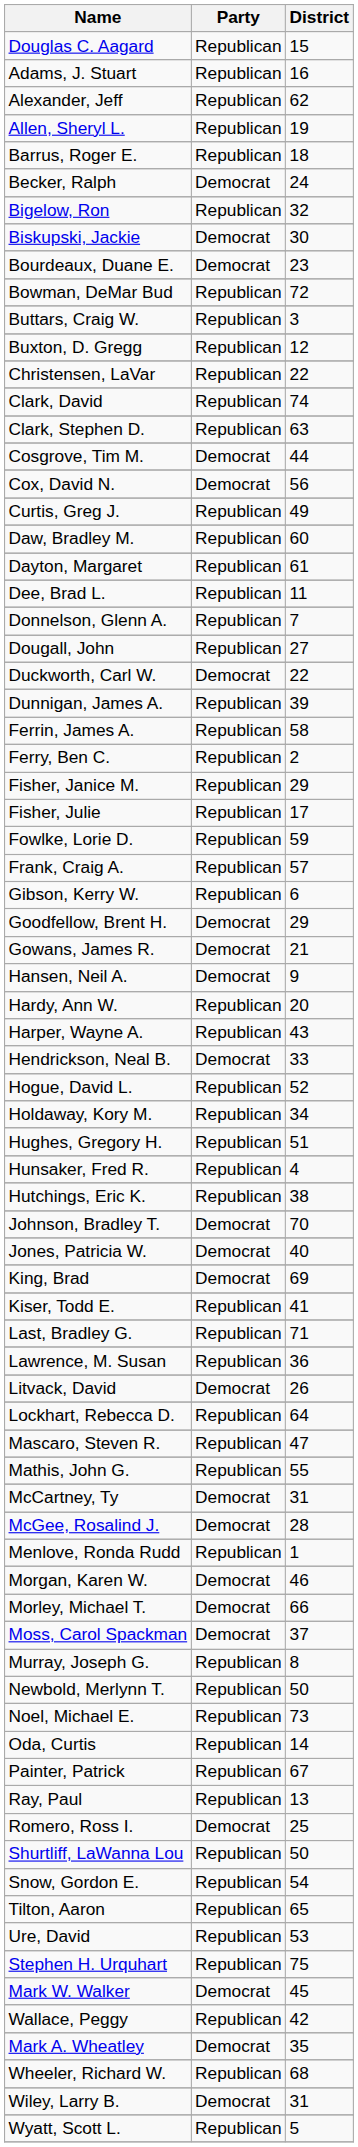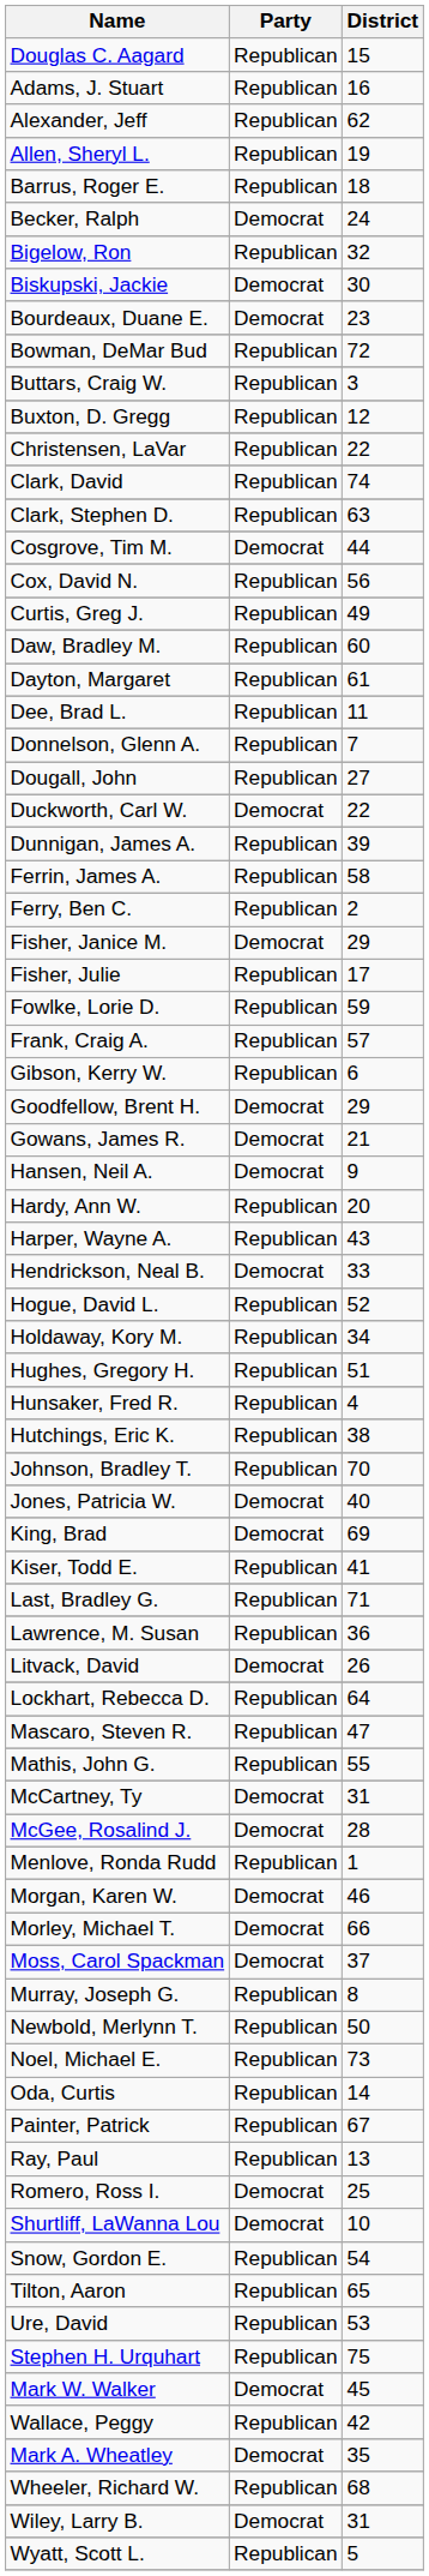 <table class="wikitable">
 <tr>
 <th>Name</th>
 <th>Party</th>
 <th>District</th>
 </tr>
 <tr>
 </tr>
 <tr>
 <td><a href='#'>Douglas C. Aagard</a></td>
 <td>Republican</td>
 <td>15</td>
 </tr>
 <tr>
 </tr>
 <tr>
 <td>Adams, J. Stuart</td>
 <td>Republican</td>
 <td>16</td>
 </tr>
 <tr>
 </tr>
 <tr>
 <td>Alexander, Jeff</td>
 <td>Republican</td>
 <td>62</td>
 </tr>
 <tr>
 </tr>
 <tr>
 <td><a href='#'>Allen, Sheryl L.</a></td>
 <td>Republican</td>
 <td>19</td>
 </tr>
 <tr>
 </tr>
 <tr>
 <td>Barrus, Roger E.</td>
 <td>Republican</td>
 <td>18</td>
 </tr>
 <tr>
 </tr>
 <tr>
 <td>Becker, Ralph</td>
 <td>Democrat</td>
 <td>24</td>
 </tr>
 <tr>
 </tr>
 <tr>
 <td><a href='#'>Bigelow, Ron</a></td>
 <td>Republican</td>
 <td>32</td>
 </tr>
 <tr>
 </tr>
 <tr>
 <td><a href='#'>Biskupski, Jackie</a></td>
 <td>Democrat</td>
 <td>30</td>
 </tr>
 <tr>
 </tr>
 <tr>
 <td>Bourdeaux, Duane E.</td>
 <td>Democrat</td>
 <td>23</td>
 </tr>
 <tr>
 </tr>
 <tr>
 <td>Bowman, DeMar Bud</td>
 <td>Republican</td>
 <td>72</td>
 </tr>
 <tr>
 </tr>
 <tr>
 <td>Buttars, Craig W.</td>
 <td>Republican</td>
 <td>3</td>
 </tr>
 <tr>
 </tr>
 <tr>
 <td>Buxton, D. Gregg</td>
 <td>Republican</td>
 <td>12</td>
 </tr>
 <tr>
 </tr>
 <tr>
 <td>Christensen, LaVar</td>
 <td>Republican</td>
 <td>22</td>
 </tr>
 <tr>
 </tr>
 <tr>
 <td>Clark, David</td>
 <td>Republican</td>
 <td>74</td>
 </tr>
 <tr>
 </tr>
 <tr>
 <td>Clark, Stephen D.</td>
 <td>Republican</td>
 <td>63</td>
 </tr>
 <tr>
 </tr>
 <tr>
 <td>Cosgrove, Tim M.</td>
 <td>Democrat</td>
 <td>44</td>
 </tr>
 <tr>
 </tr>
 <tr>
 <td>Cox, David N.</td>
-<td>Democrat</td>
+<td>Republican</td>
 <td>56</td>
 </tr>
 <tr>
 </tr>
 <tr>
 <td>Curtis, Greg J.</td>
 <td>Republican</td>
 <td>49</td>
 </tr>
 <tr>
 </tr>
 <tr>
 <td>Daw, Bradley M.</td>
 <td>Republican</td>
 <td>60</td>
 </tr>
 <tr>
 </tr>
 <tr>
 <td>Dayton, Margaret</td>
 <td>Republican</td>
 <td>61</td>
 </tr>
 <tr>
 </tr>
 <tr>
 <td>Dee, Brad L.</td>
 <td>Republican</td>
 <td>11</td>
 </tr>
 <tr>
 </tr>
 <tr>
 <td>Donnelson, Glenn A.</td>
 <td>Republican</td>
 <td>7</td>
 </tr>
 <tr>
 </tr>
 <tr>
 <td>Dougall, John</td>
 <td>Republican</td>
 <td>27</td>
 </tr>
 <tr>
 </tr>
 <tr>
 <td>Duckworth, Carl W.</td>
 <td>Democrat</td>
 <td>22</td>
 </tr>
 <tr>
 </tr>
 <tr>
 <td>Dunnigan, James A.</td>
 <td>Republican</td>
 <td>39</td>
 </tr>
 <tr>
 </tr>
 <tr>
 <td>Ferrin, James A.</td>
 <td>Republican</td>
 <td>58</td>
 </tr>
 <tr>
 </tr>
 <tr>
 <td>Ferry, Ben C.</td>
 <td>Republican</td>
 <td>2</td>
 </tr>
 <tr>
 </tr>
 <tr>
 <td>Fisher, Janice M.</td>
-<td>Republican</td>
+<td>Democrat</td>
 <td>29</td>
 </tr>
 <tr>
 </tr>
 <tr>
 <td>Fisher, Julie</td>
 <td>Republican</td>
 <td>17</td>
 </tr>
 <tr>
 </tr>
 <tr>
 <td>Fowlke, Lorie D.</td>
 <td>Republican</td>
 <td>59</td>
 </tr>
 <tr>
 </tr>
 <tr>
 <td>Frank, Craig A.</td>
 <td>Republican</td>
 <td>57</td>
 </tr>
 <tr>
 </tr>
 <tr>
 <td>Gibson, Kerry W.</td>
 <td>Republican</td>
 <td>6</td>
 </tr>
 <tr>
 </tr>
 <tr>
 <td>Goodfellow, Brent H.</td>
 <td>Democrat</td>
 <td>29</td>
 </tr>
 <tr>
 </tr>
 <tr>
 <td>Gowans, James R.</td>
 <td>Democrat</td>
 <td>21</td>
 </tr>
 <tr>
 </tr>
 <tr>
 <td>Hansen, Neil A.</td>
 <td>Democrat</td>
 <td>9</td>
 </tr>
 <tr>
 </tr>
 <tr>
 <td>Hardy, Ann W.</td>
 <td>Republican</td>
 <td>20</td>
 </tr>
 <tr>
 </tr>
 <tr>
 <td>Harper, Wayne A.</td>
 <td>Republican</td>
 <td>43</td>
 </tr>
 <tr>
 </tr>
 <tr>
 <td>Hendrickson, Neal B.</td>
 <td>Democrat</td>
 <td>33</td>
 </tr>
 <tr>
 </tr>
 <tr>
 <td>Hogue, David L.</td>
 <td>Republican</td>
 <td>52</td>
 </tr>
 <tr>
 </tr>
 <tr>
 <td>Holdaway, Kory M.</td>
 <td>Republican</td>
 <td>34</td>
 </tr>
 <tr>
 </tr>
 <tr>
 <td>Hughes, Gregory H.</td>
 <td>Republican</td>
 <td>51</td>
 </tr>
 <tr>
 </tr>
 <tr>
 <td>Hunsaker, Fred R.</td>
 <td>Republican</td>
 <td>4</td>
 </tr>
 <tr>
 </tr>
 <tr>
 <td>Hutchings, Eric K.</td>
 <td>Republican</td>
 <td>38</td>
 </tr>
 <tr>
 </tr>
 <tr>
 <td>Johnson, Bradley T.</td>
-<td>Democrat</td>
+<td>Republican</td>
 <td>70</td>
 </tr>
 <tr>
 </tr>
 <tr>
 <td>Jones, Patricia W.</td>
 <td>Democrat</td>
 <td>40</td>
 </tr>
 <tr>
 </tr>
 <tr>
 <td>King, Brad</td>
 <td>Democrat</td>
 <td>69</td>
 </tr>
 <tr>
 </tr>
 <tr>
 <td>Kiser, Todd E.</td>
 <td>Republican</td>
 <td>41</td>
 </tr>
 <tr>
 </tr>
 <tr>
 <td>Last, Bradley G.</td>
 <td>Republican</td>
 <td>71</td>
 </tr>
 <tr>
 </tr>
 <tr>
 <td>Lawrence, M. Susan</td>
 <td>Republican</td>
 <td>36</td>
 </tr>
 <tr>
 </tr>
 <tr>
 <td>Litvack, David</td>
 <td>Democrat</td>
 <td>26</td>
 </tr>
 <tr>
 </tr>
 <tr>
 <td>Lockhart, Rebecca D.</td>
 <td>Republican</td>
 <td>64</td>
 </tr>
 <tr>
 </tr>
 <tr>
 <td>Mascaro, Steven R.</td>
 <td>Republican</td>
 <td>47</td>
 </tr>
 <tr>
 </tr>
 <tr>
 <td>Mathis, John G.</td>
 <td>Republican</td>
 <td>55</td>
 </tr>
 <tr>
 </tr>
 <tr>
 <td>McCartney, Ty</td>
 <td>Democrat</td>
 <td>31</td>
 </tr>
 <tr>
 </tr>
 <tr>
 <td><a href='#'>McGee, Rosalind J.</a></td>
 <td>Democrat</td>
 <td>28</td>
 </tr>
 <tr>
 </tr>
 <tr>
 <td>Menlove, Ronda Rudd</td>
 <td>Republican</td>
 <td>1</td>
 </tr>
 <tr>
 </tr>
 <tr>
 <td>Morgan, Karen W.</td>
 <td>Democrat</td>
 <td>46</td>
 </tr>
 <tr>
 </tr>
 <tr>
 <td>Morley, Michael T.</td>
 <td>Democrat</td>
 <td>66</td>
 </tr>
 <tr>
 </tr>
 <tr>
 <td><a href='#'>Moss, Carol Spackman</a></td>
 <td>Democrat</td>
 <td>37</td>
 </tr>
 <tr>
 </tr>
 <tr>
 <td>Murray, Joseph G.</td>
 <td>Republican</td>
 <td>8</td>
 </tr>
 <tr>
 </tr>
 <tr>
 <td>Newbold, Merlynn T.</td>
 <td>Republican</td>
 <td>50</td>
 </tr>
 <tr>
 </tr>
 <tr>
 <td>Noel, Michael E.</td>
 <td>Republican</td>
 <td>73</td>
 </tr>
 <tr>
 </tr>
 <tr>
 <td>Oda, Curtis</td>
 <td>Republican</td>
 <td>14</td>
 </tr>
 <tr>
 </tr>
 <tr>
 <td>Painter, Patrick</td>
 <td>Republican</td>
 <td>67</td>
 </tr>
 <tr>
 </tr>
 <tr>
 <td>Ray, Paul</td>
 <td>Republican</td>
 <td>13</td>
 </tr>
 <tr>
 </tr>
 <tr>
 <td>Romero, Ross I.</td>
 <td>Democrat</td>
 <td>25</td>
 </tr>
 <tr>
 </tr>
 <tr>
 <td><a href='#'>Shurtliff, LaWanna Lou</a></td>
-<td>Republican</td>
-<td>50</td>
+<td>Democrat</td>
+<td>10</td>
 </tr>
 <tr>
 </tr>
 <tr>
 <td>Snow, Gordon E.</td>
 <td>Republican</td>
 <td>54</td>
 </tr>
 <tr>
 </tr>
 <tr>
 <td>Tilton, Aaron</td>
 <td>Republican</td>
 <td>65</td>
 </tr>
 <tr>
 </tr>
 <tr>
 <td>Ure, David</td>
 <td>Republican</td>
 <td>53</td>
 </tr>
 <tr>
 </tr>
 <tr>
 <td><a href='#'>Stephen H. Urquhart</a></td>
 <td>Republican</td>
 <td>75</td>
 </tr>
 <tr>
 </tr>
 <tr>
 <td><a href='#'>Mark W. Walker</a></td>
 <td>Democrat</td>
 <td>45</td>
 </tr>
 <tr>
 </tr>
 <tr>
 <td>Wallace, Peggy</td>
 <td>Republican</td>
 <td>42</td>
 </tr>
 <tr>
 </tr>
 <tr>
 <td><a href='#'>Mark A. Wheatley</a></td>
 <td>Democrat</td>
 <td>35</td>
 </tr>
 <tr>
 </tr>
 <tr>
 <td>Wheeler, Richard W.</td>
 <td>Republican</td>
 <td>68</td>
 </tr>
 <tr>
 </tr>
 <tr>
 <td>Wiley, Larry B.</td>
 <td>Democrat</td>
 <td>31</td>
 </tr>
 <tr>
 </tr>
 <tr>
 <td>Wyatt, Scott L.</td>
 <td>Republican</td>
 <td>5</td>
 </tr>
 <tr>
 </tr>
 </table>
